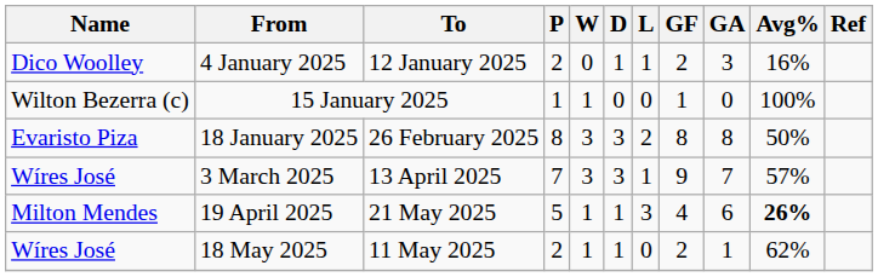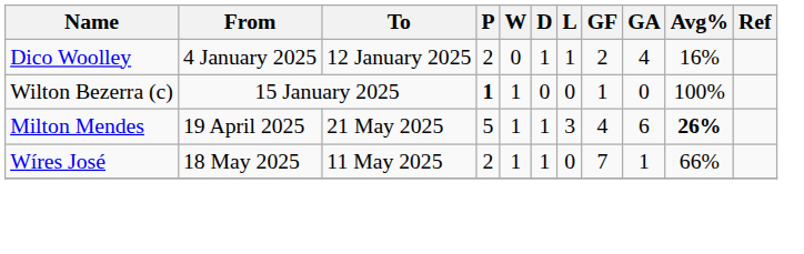 <table class="wikitable sortable">
 <tr>
 <th>Name</th>
 <th>From</th>
 <th class="unsortable">To</th>
 <th>P</th>
 <th>W</th>
 <th>D</th>
 <th>L</th>
 <th>GF</th>
 <th>GA</th>
 <th>Avg%</th>
 <th>Ref</th>
 </tr>
 <tr>
 <td align=left> <a href='#'>Dico Woolley</a></td>
 <td align=left>4 January 2025</td>
 <td align=left>12 January 2025</td>
 <td align=center>2</td>
 <td align=center>0</td>
 <td align=center>1</td>
 <td align=center>1</td>
 <td align=center>2</td>
-<td align=center>3</td>
+<td align=center>4</td>
 <td align=center>16%</td>
 <td align=center></td>
 </tr>
 <tr>
 <td align=left> Wilton Bezerra (c)</td>
 <td colspan=2 align=center>15 January 2025</td>
-<td align=center>1</td>
+<td align=center><strong>1</strong></td>
 <td align=center>1</td>
 <td align=center>0</td>
 <td align=center>0</td>
 <td align=center>1</td>
 <td align=center>0</td>
 <td align=center>100%</td>
-<td align=center></td>
-</tr>
-<tr>
-<td align=left> <a href='#'>Evaristo Piza</a></td>
-<td align=left>18 January 2025</td>
-<td align=left>26 February 2025</td>
-<td align=center>8</td>
-<td align=center>3</td>
-<td align=center>3</td>
-<td align=center>2</td>
-<td align=center>8</td>
-<td align=center>8</td>
-<td align=center>50%</td>
-<td align=center></td>
-</tr>
-<tr>
-<td align=left> <a href='#'>Wíres José</a></td>
-<td align=left>3 March 2025</td>
-<td align=left>13 April 2025</td>
-<td align=center>7</td>
-<td align=center>3</td>
-<td align=center>3</td>
-<td align=center>1</td>
-<td align=center>9</td>
-<td align=center>7</td>
-<td align=center>57%</td>
 <td align=center></td>
 </tr>
 <tr>
 <td align=left> <a href='#'>Milton Mendes</a></td>
 <td align=left>19 April 2025</td>
 <td align=left>21 May 2025</td>
 <td align=center>5</td>
 <td align=center>1</td>
 <td align=center>1</td>
 <td align=center>3</td>
 <td align=center>4</td>
 <td align=center>6</td>
 <td align=center><strong>26%</strong></td>
 <td align=center></td>
 </tr>
 <tr>
 <td align=left> <a href='#'>Wíres José</a></td>
 <td align=left>18 May 2025</td>
 <td align=left>11 May 2025</td>
 <td align=center>2</td>
 <td align=center>1</td>
 <td align=center>1</td>
 <td align=center>0</td>
-<td align=center>2</td>
+<td align=center>7</td>
 <td align=center>1</td>
-<td align=center>62%</td>
+<td align=center>66%</td>
 <td align=center></td>
 </tr>
 <tr>
 </tr>
 </table>
